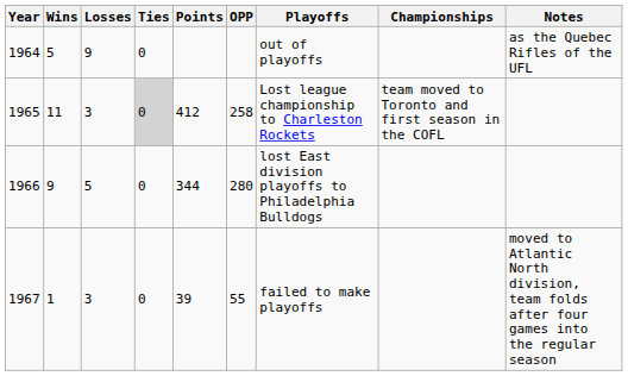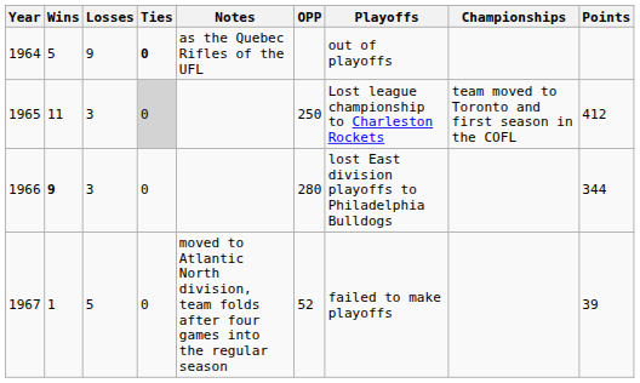 <table class="wikitable">
 <tr>
 <th>Year</th>
 <th>Wins</th>
 <th>Losses</th>
 <th>Ties</th>
-<th>Points</th>
+<th>Notes</th>
 <th>OPP</th>
 <th>Playoffs</th>
 <th>Championships</th>
-<th>Notes</th>
+<th>Points</th>
 </tr>
 <tr>
 <td>1964</td>
 <td>5</td>
 <td>9</td>
-<td>0</td>
-<td></td>
+<td><strong>0</strong></td>
+<td>as the Quebec Rifles of the UFL</td>
 <td></td>
 <td>out of playoffs</td>
 <td></td>
-<td>as the Quebec Rifles of the UFL</td>
+<td></td>
 </tr>
 <tr>
 <td>1965</td>
 <td>11</td>
 <td>3</td>
 <td style="background: lightgrey;">0</td>
-<td>412</td>
-<td>258</td>
+<td></td>
+<td>250</td>
 <td>Lost league championship to <a href='#'>Charleston Rockets</a></td>
 <td>team moved to Toronto and first season in the COFL</td>
-<td></td>
+<td>412</td>
 </tr>
 <tr>
 <td>1966</td>
-<td>9</td>
-<td>5</td>
+<td><strong>9</strong></td>
+<td>3</td>
 <td>0</td>
-<td>344</td>
+<td></td>
 <td>280</td>
 <td>lost East division playoffs to Philadelphia Bulldogs</td>
 <td></td>
-<td></td>
+<td>344</td>
 </tr>
 <tr>
 <td>1967</td>
 <td>1</td>
-<td>3</td>
+<td>5</td>
 <td>0</td>
-<td>39</td>
-<td>55</td>
+<td>moved to Atlantic North division, team folds after four games into the regular season</td>
+<td>52</td>
 <td>failed to make playoffs</td>
 <td></td>
-<td>moved to Atlantic North division, team folds after four games into the regular season</td>
+<td>39</td>
 </tr>
 </table>
